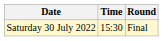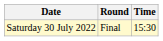 <table class="wikitable">
 <tr>
 <th>Date</th>
+<th>Round</th>
 <th>Time</th>
-<th>Round</th>
 </tr>
 <tr>
 <td style=background:lemonchiffon>Saturday 30 July 2022</td>
+<td style=background:lemonchiffon>Final</td>
 <td style=background:lemonchiffon>15:30</td>
-<td style=background:lemonchiffon>Final</td>
 </tr>
 </table>
